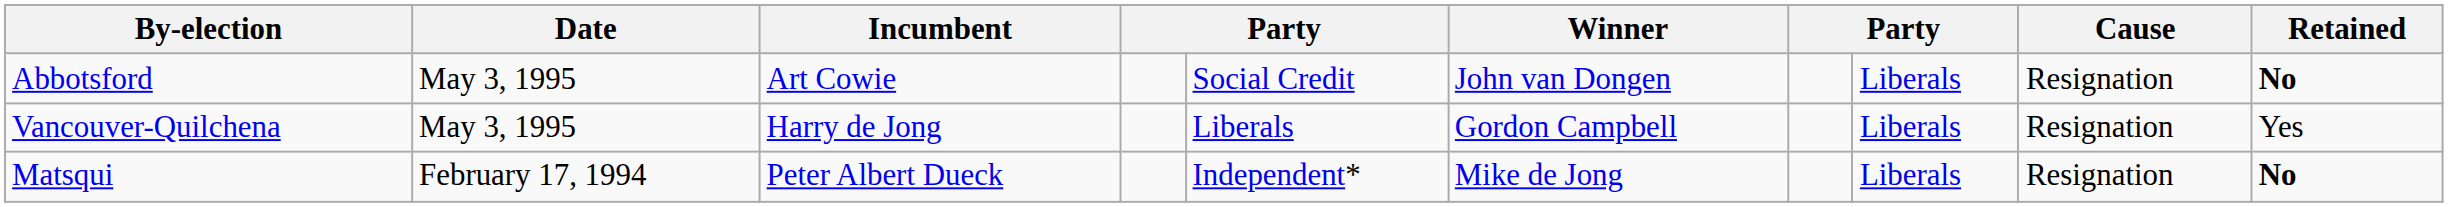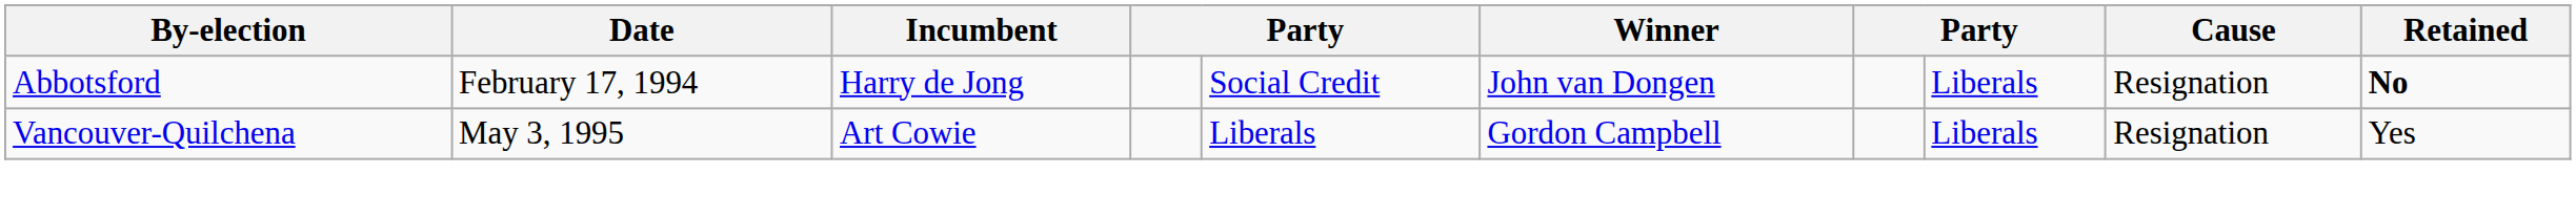 <table class=wikitable style="width:100%">
 <tr>
 <th>By-election</th>
 <th>Date</th>
 <th>Incumbent</th>
 <th colspan=2>Party</th>
 <th>Winner</th>
 <th colspan=2>Party</th>
 <th>Cause</th>
 <th>Retained</th>
 </tr>
 <tr>
 <td><a href='#'>Abbotsford</a></td>
-<td>May 3, 1995</td>
-<td><a href='#'>Art Cowie</a></td>
+<td>February 17, 1994</td>
+<td><a href='#'>Harry de Jong</a></td>
 <td>    </td>
 <td><a href='#'>Social Credit</a></td>
 <td><a href='#'>John van Dongen</a></td>
 <td>    </td>
 <td><a href='#'>Liberals</a></td>
 <td>Resignation</td>
 <td><strong>No</strong></td>
 </tr>
 <tr>
 <td><a href='#'>Vancouver-Quilchena</a></td>
 <td>May 3, 1995</td>
-<td><a href='#'>Harry de Jong</a></td>
+<td><a href='#'>Art Cowie</a></td>
 <td>    </td>
 <td><a href='#'>Liberals</a></td>
 <td><a href='#'>Gordon Campbell</a></td>
 <td>    </td>
 <td><a href='#'>Liberals</a></td>
 <td>Resignation</td>
 <td>Yes</td>
 </tr>
-<tr>
-<td><a href='#'>Matsqui</a></td>
-<td>February 17, 1994</td>
-<td><a href='#'>Peter Albert Dueck</a></td>
-<td>    </td>
-<td><a href='#'>Independent</a>*</td>
-<td><a href='#'>Mike de Jong</a></td>
-<td>    </td>
-<td><a href='#'>Liberals</a></td>
-<td>Resignation</td>
-<td><strong>No</strong></td>
-</tr>
 </table>
